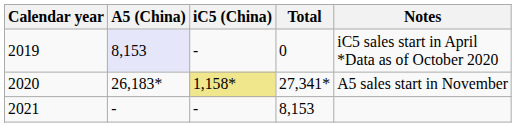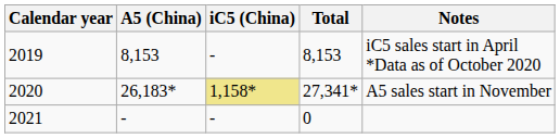 <table class="wikitable">
 <tr>
 <th>Calendar year</th>
 <th>A5 (China)</th>
 <th>iC5 (China)</th>
 <th>Total</th>
 <th>Notes</th>
 </tr>
 <tr>
 <td>2019</td>
-<td style="background: lavender;">8,153</td>
+<td>8,153</td>
 <td>-</td>
-<td>0</td>
+<td>8,153</td>
 <td>iC5 sales start in April<br>*Data as of October 2020</td>
 </tr>
 <tr>
 <td>2020</td>
 <td>26,183*</td>
 <td style="background: khaki;">1,158*</td>
 <td>27,341*</td>
 <td>A5 sales start in November</td>
 </tr>
 <tr>
 <td>2021</td>
 <td>-</td>
 <td>-</td>
-<td>8,153</td>
+<td>0</td>
 </tr>
 </table>
